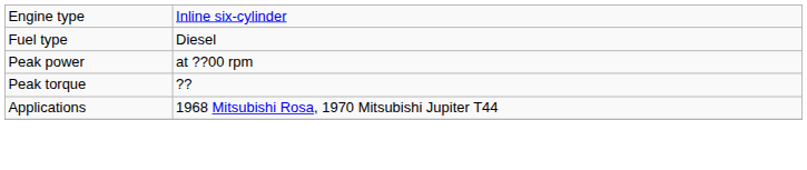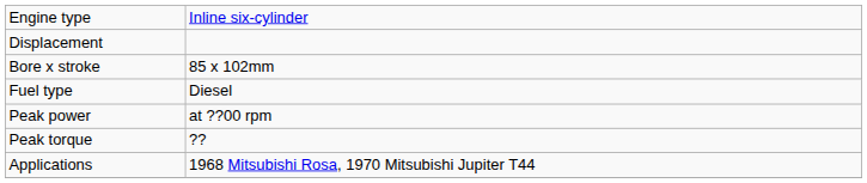 <table class="wikitable" style="width:70%;">
 <tr>
 <td style="width:16%;">Engine type</td>
 <td style="width:60%;"><a href='#'>Inline six-cylinder</a></td>
+</tr>
+<tr>
+<td>Displacement</td>
+<td></td>
+</tr>
+<tr>
+<td>Bore x stroke</td>
+<td>85 x 102mm</td>
 </tr>
 <tr>
 <td>Fuel type</td>
 <td>Diesel</td>
 </tr>
 <tr>
 <td>Peak power</td>
 <td> at ??00 rpm</td>
 </tr>
 <tr>
 <td>Peak torque</td>
 <td>??</td>
 </tr>
 <tr>
 <td>Applications</td>
 <td>1968 <a href='#'>Mitsubishi Rosa</a>, 1970 Mitsubishi Jupiter T44</td>
 </tr>
 <tr>
 </tr>
 </table>
